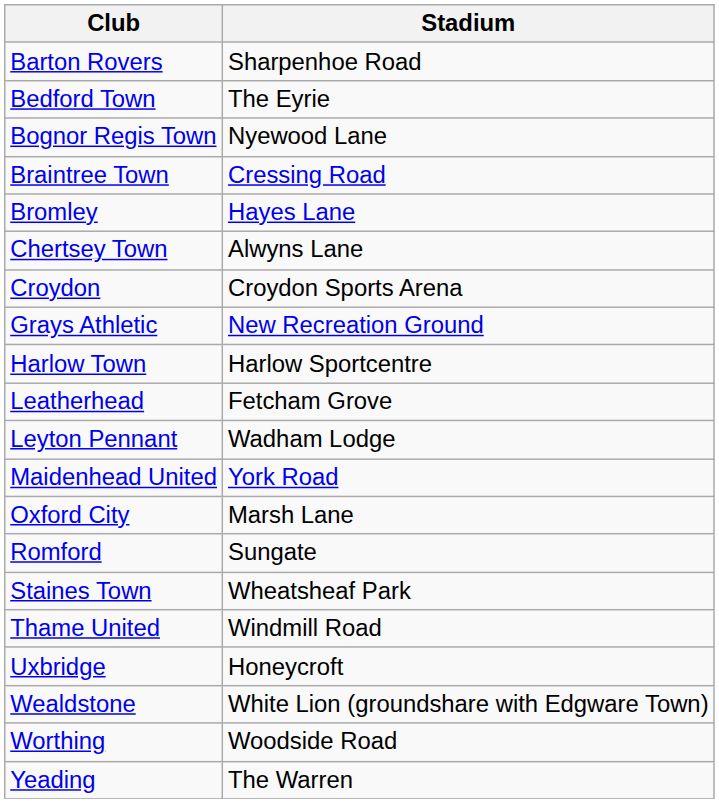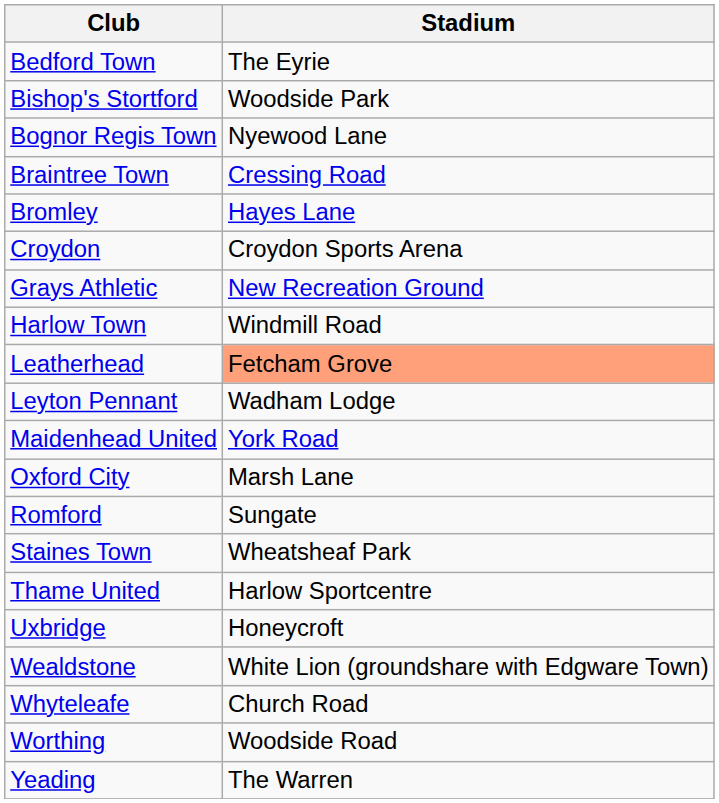 <table class="wikitable sortable">
 <tr>
 <th>Club</th>
 <th>Stadium</th>
 </tr>
 <tr>
-<td><a href='#'>Barton Rovers</a></td>
-<td>Sharpenhoe Road</td>
+<td><a href='#'>Bedford Town</a></td>
+<td>The Eyrie</td>
 </tr>
 <tr>
-<td><a href='#'>Bedford Town</a></td>
-<td>The Eyrie</td>
+<td><a href='#'>Bishop's Stortford</a></td>
+<td>Woodside Park</td>
 </tr>
 <tr>
 <td><a href='#'>Bognor Regis Town</a></td>
 <td>Nyewood Lane</td>
 </tr>
 <tr>
 <td><a href='#'>Braintree Town</a></td>
 <td><a href='#'>Cressing Road</a></td>
 </tr>
 <tr>
 <td><a href='#'>Bromley</a></td>
 <td><a href='#'>Hayes Lane</a></td>
 </tr>
 <tr>
-<td><a href='#'>Chertsey Town</a></td>
-<td>Alwyns Lane</td>
-</tr>
-<tr>
 <td><a href='#'>Croydon</a></td>
 <td>Croydon Sports Arena</td>
 </tr>
 <tr>
 <td><a href='#'>Grays Athletic</a></td>
 <td><a href='#'>New Recreation Ground</a></td>
 </tr>
 <tr>
 <td><a href='#'>Harlow Town</a></td>
-<td>Harlow Sportcentre</td>
+<td>Windmill Road</td>
 </tr>
 <tr>
 <td><a href='#'>Leatherhead</a></td>
-<td>Fetcham Grove</td>
+<td style="background: lightsalmon;">Fetcham Grove</td>
 </tr>
 <tr>
 <td><a href='#'>Leyton Pennant</a></td>
 <td>Wadham Lodge</td>
 </tr>
 <tr>
 <td><a href='#'>Maidenhead United</a></td>
 <td><a href='#'>York Road</a></td>
 </tr>
 <tr>
 <td><a href='#'>Oxford City</a></td>
 <td>Marsh Lane</td>
 </tr>
 <tr>
 <td><a href='#'>Romford</a></td>
 <td>Sungate</td>
 </tr>
 <tr>
 <td><a href='#'>Staines Town</a></td>
 <td>Wheatsheaf Park</td>
 </tr>
 <tr>
 <td><a href='#'>Thame United</a></td>
-<td>Windmill Road</td>
+<td>Harlow Sportcentre</td>
 </tr>
 <tr>
 <td><a href='#'>Uxbridge</a></td>
 <td>Honeycroft</td>
 </tr>
 <tr>
 <td><a href='#'>Wealdstone</a></td>
 <td>White Lion (groundshare with Edgware Town)</td>
 </tr>
 <tr>
+<td><a href='#'>Whyteleafe</a></td>
+<td>Church Road</td>
+</tr>
+<tr>
 <td><a href='#'>Worthing</a></td>
 <td>Woodside Road</td>
 </tr>
 <tr>
 <td><a href='#'>Yeading</a></td>
 <td>The Warren</td>
 </tr>
 </table>
